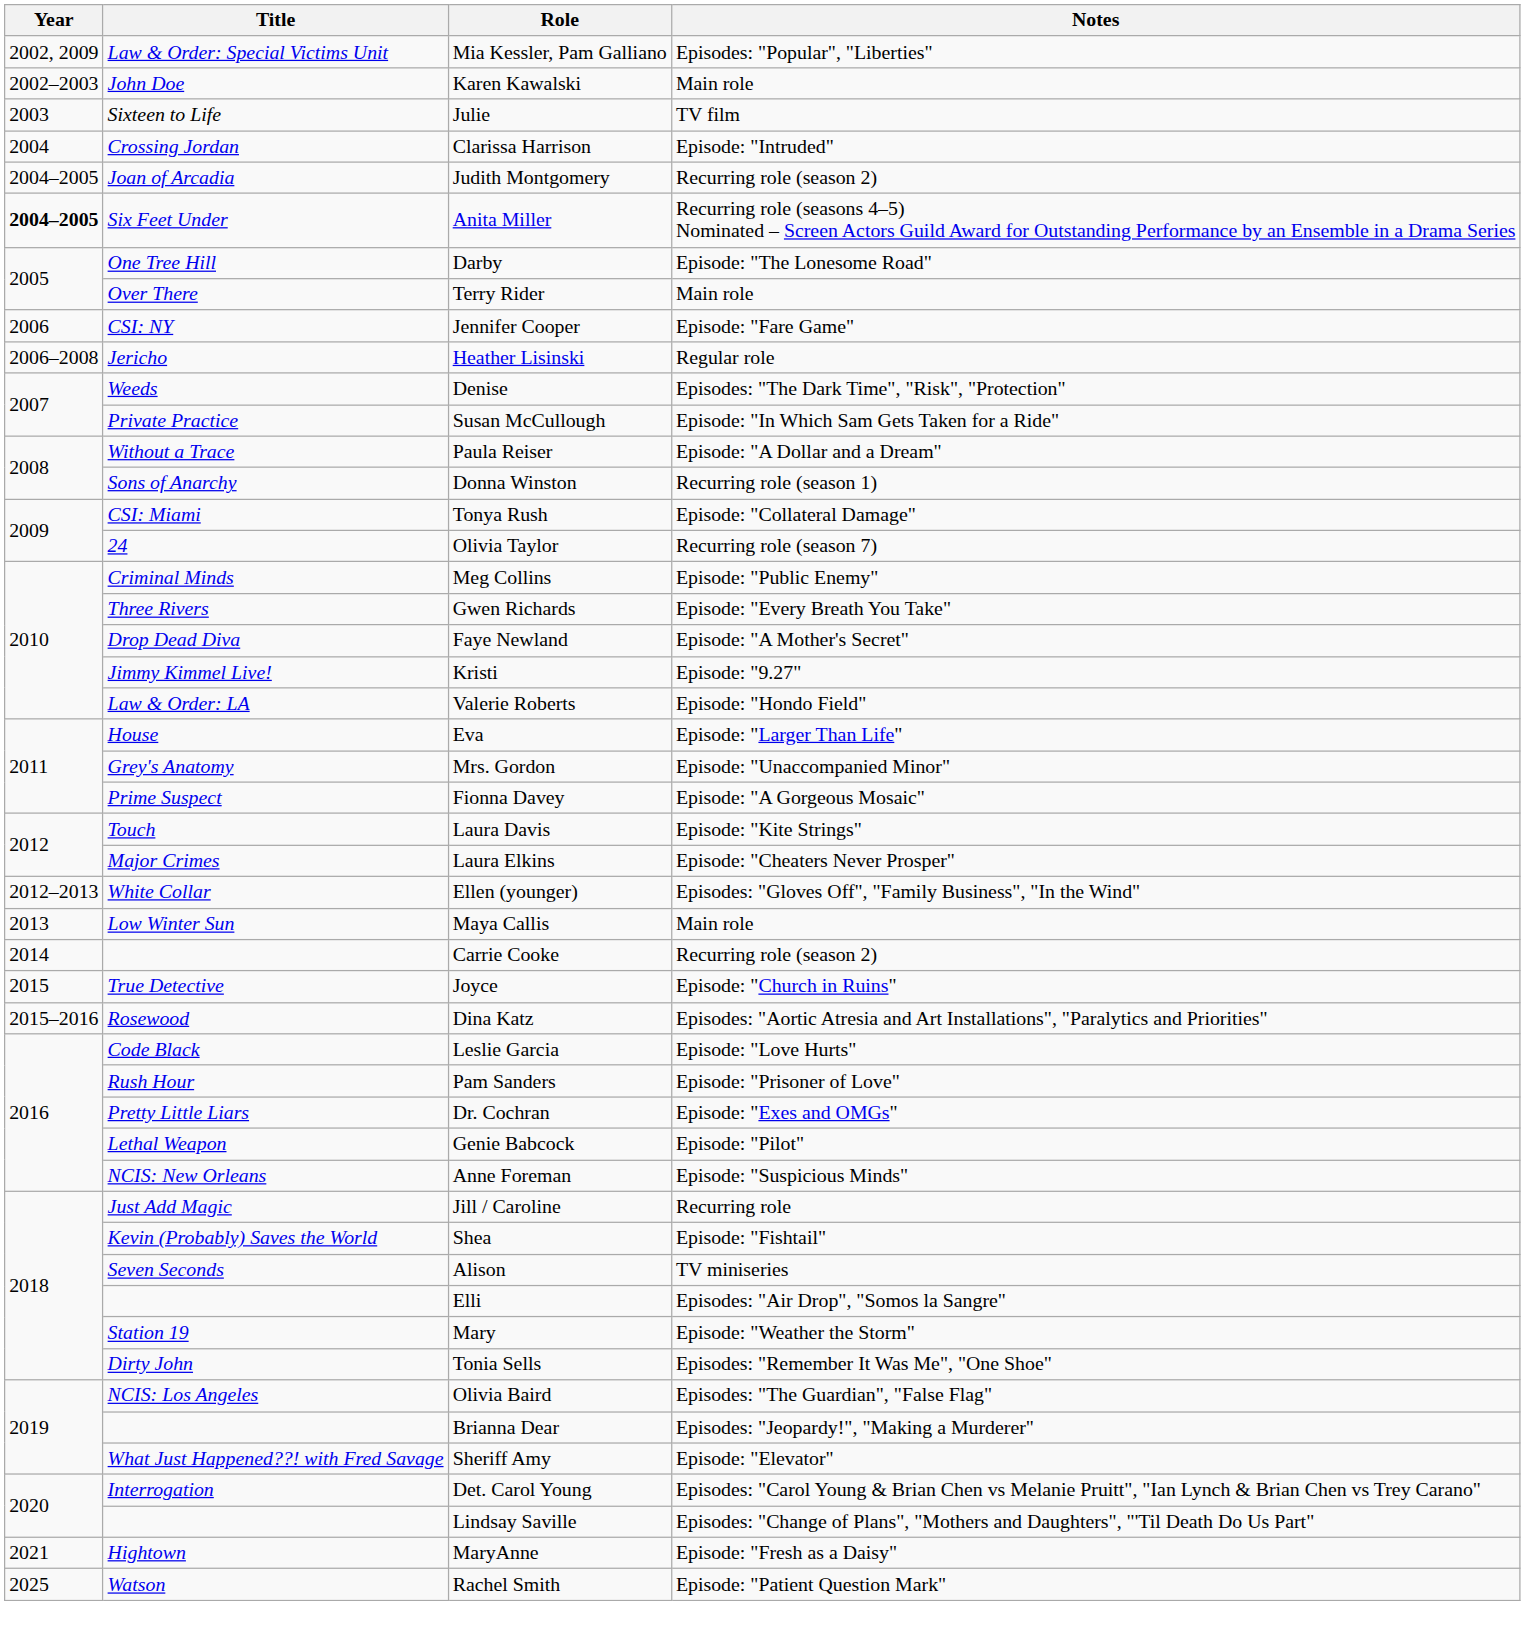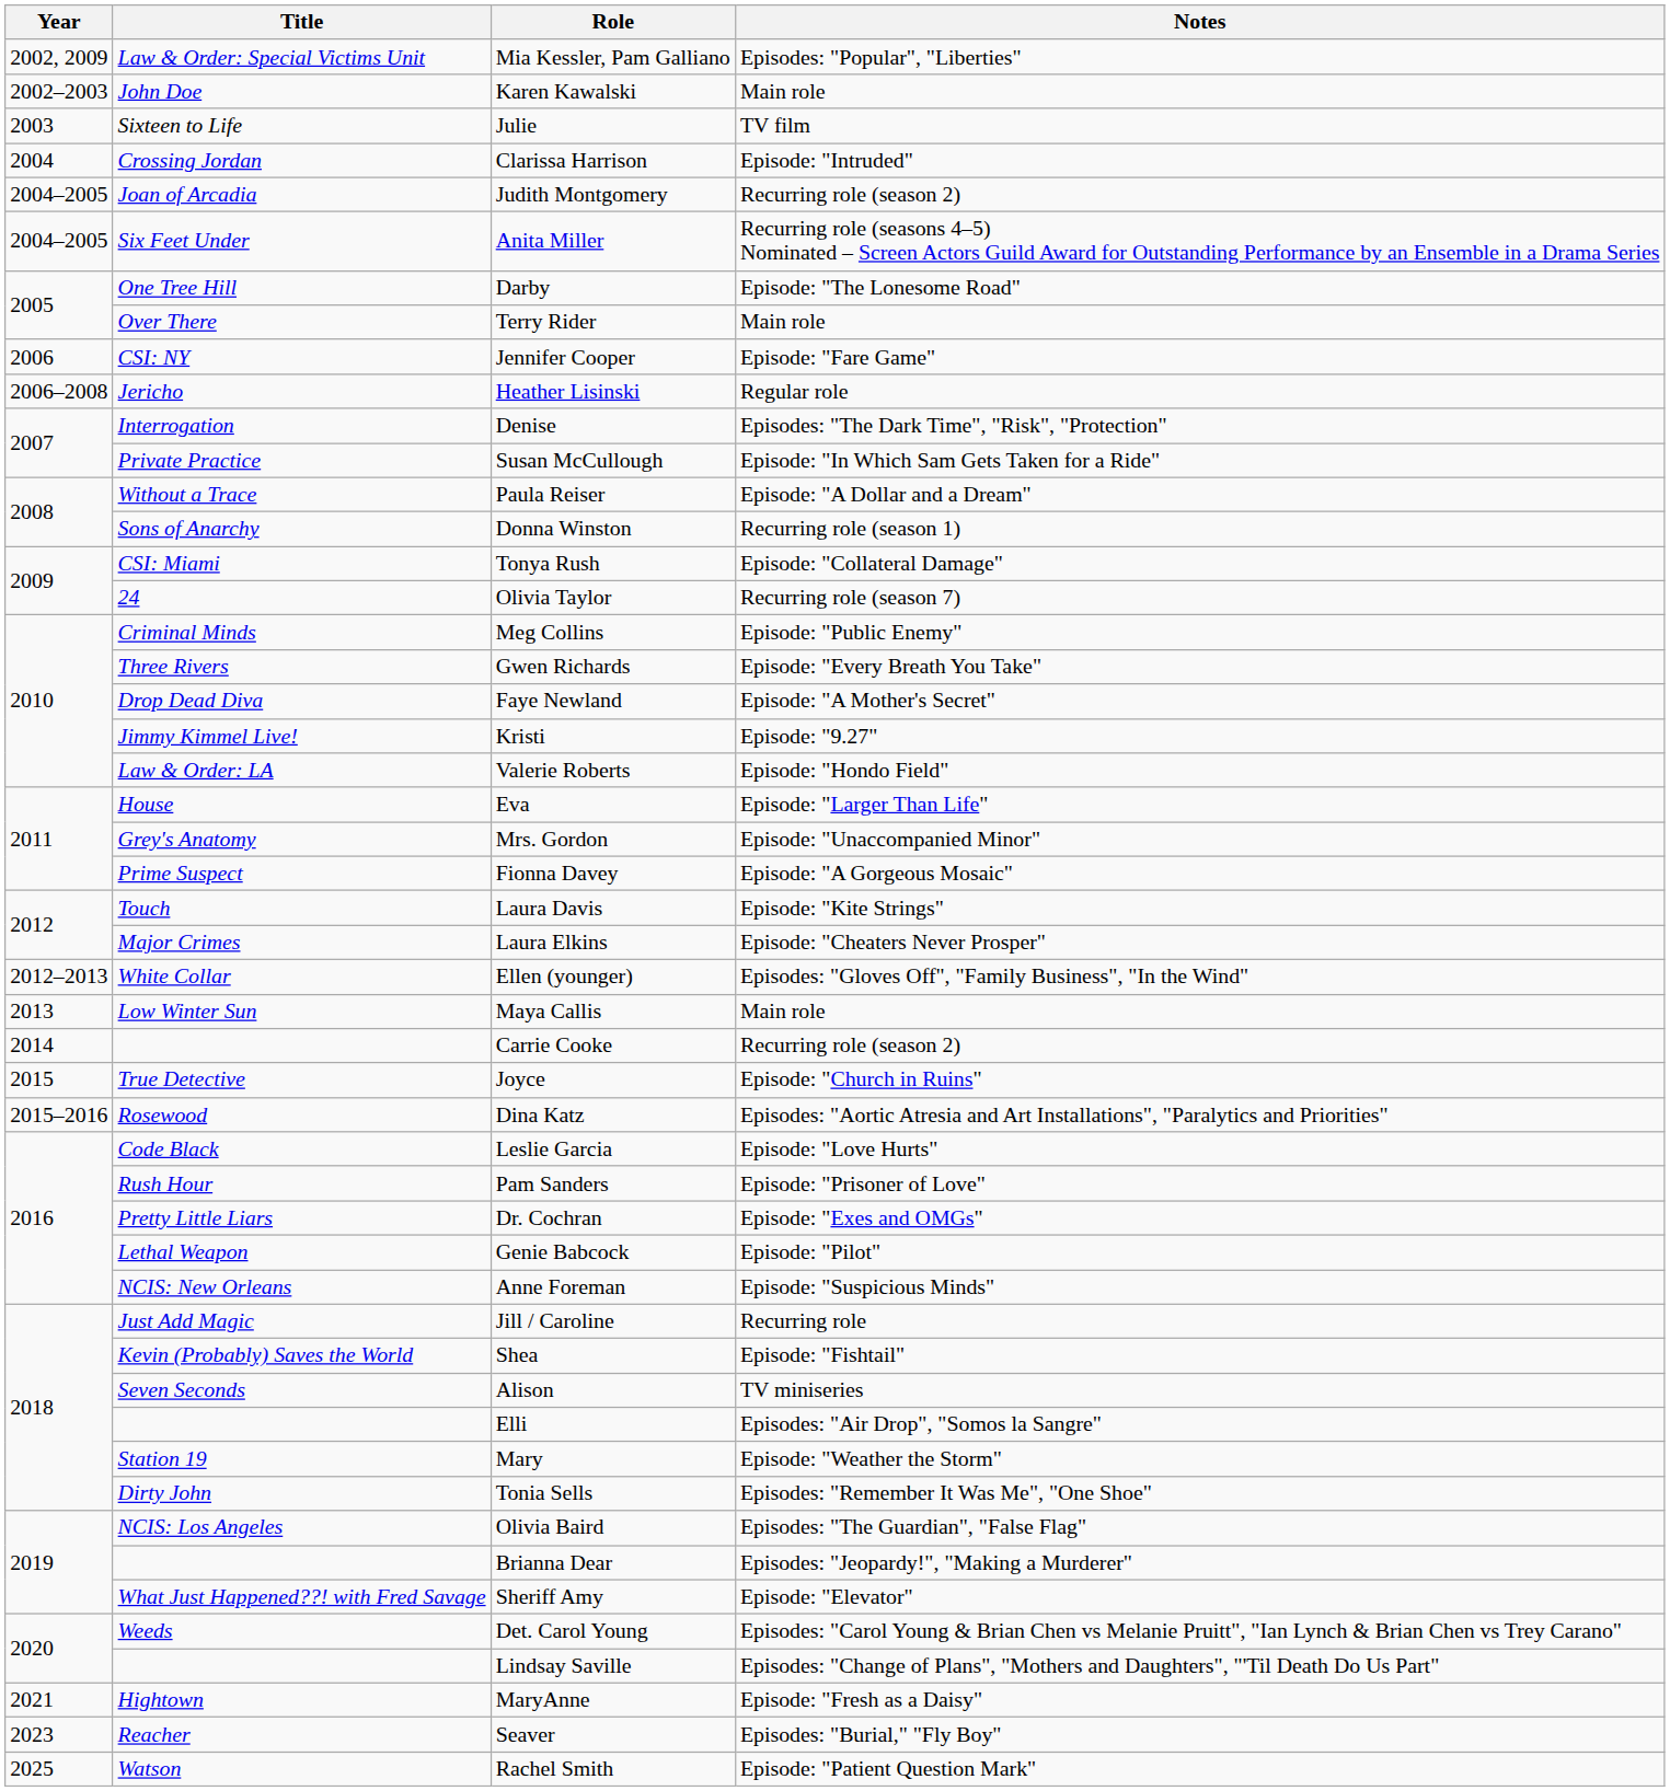 <table class="wikitable sortable">
 <tr>
 <th>Year</th>
 <th>Title</th>
 <th>Role</th>
 <th class="unsortable">Notes</th>
 </tr>
 <tr>
 <td>2002, 2009</td>
 <td><em><a href='#'>Law & Order: Special Victims Unit</a></em></td>
 <td>Mia Kessler, Pam Galliano</td>
 <td>Episodes: "Popular", "Liberties"</td>
 </tr>
 <tr>
 <td>2002–2003</td>
 <td><em><a href='#'>John Doe</a></em></td>
 <td>Karen Kawalski</td>
 <td>Main role</td>
 </tr>
 <tr>
 <td>2003</td>
 <td><em>Sixteen to Life</em></td>
 <td>Julie</td>
 <td>TV film</td>
 </tr>
 <tr>
 <td>2004</td>
 <td><em><a href='#'>Crossing Jordan</a></em></td>
 <td>Clarissa Harrison</td>
 <td>Episode: "Intruded"</td>
 </tr>
 <tr>
 <td>2004–2005</td>
 <td><em><a href='#'>Joan of Arcadia</a></em></td>
 <td>Judith Montgomery</td>
 <td>Recurring role (season 2)</td>
 </tr>
 <tr>
-<td><strong>2004–2005</strong></td>
+<td>2004–2005</td>
 <td><em><a href='#'>Six Feet Under</a></em></td>
 <td><a href='#'>Anita Miller</a></td>
 <td>Recurring role (seasons 4–5)<br>Nominated – <a href='#'>Screen Actors Guild Award for Outstanding Performance by an Ensemble in a Drama Series</a></td>
 </tr>
 <tr>
 <td rowspan="2">2005</td>
 <td><em><a href='#'>One Tree Hill</a></em></td>
 <td>Darby</td>
 <td>Episode: "The Lonesome Road"</td>
 </tr>
 <tr>
 <td><em><a href='#'>Over There</a></em></td>
 <td>Terry Rider</td>
 <td>Main role</td>
 </tr>
 <tr>
 <td>2006</td>
 <td><em><a href='#'>CSI: NY</a></em></td>
 <td>Jennifer Cooper</td>
 <td>Episode: "Fare Game"</td>
 </tr>
 <tr>
 <td>2006–2008</td>
 <td><em><a href='#'>Jericho</a></em></td>
 <td><a href='#'>Heather Lisinski</a></td>
 <td>Regular role</td>
 </tr>
 <tr>
 <td rowspan="2">2007</td>
-<td><em><a href='#'>Weeds</a></em></td>
+<td><em><a href='#'>Interrogation</a></em></td>
 <td>Denise</td>
 <td>Episodes: "The Dark Time", "Risk", "Protection"</td>
 </tr>
 <tr>
 <td><em><a href='#'>Private Practice</a></em></td>
 <td>Susan McCullough</td>
 <td>Episode: "In Which Sam Gets Taken for a Ride"</td>
 </tr>
 <tr>
 <td rowspan="2">2008</td>
 <td><em><a href='#'>Without a Trace</a></em></td>
 <td>Paula Reiser</td>
 <td>Episode: "A Dollar and a Dream"</td>
 </tr>
 <tr>
 <td><em><a href='#'>Sons of Anarchy</a></em></td>
 <td>Donna Winston</td>
 <td>Recurring role (season 1)</td>
 </tr>
 <tr>
 <td rowspan="2">2009</td>
 <td><em><a href='#'>CSI: Miami</a></em></td>
 <td>Tonya Rush</td>
 <td>Episode: "Collateral Damage"</td>
 </tr>
 <tr>
 <td><em><a href='#'>24</a></em></td>
 <td>Olivia Taylor</td>
 <td>Recurring role (season 7)</td>
 </tr>
 <tr>
 <td rowspan="5">2010</td>
 <td><em><a href='#'>Criminal Minds</a></em></td>
 <td>Meg Collins</td>
 <td>Episode: "Public Enemy"</td>
 </tr>
 <tr>
 <td><em><a href='#'>Three Rivers</a></em></td>
 <td>Gwen Richards</td>
 <td>Episode: "Every Breath You Take"</td>
 </tr>
 <tr>
 <td><em><a href='#'>Drop Dead Diva</a></em></td>
 <td>Faye Newland</td>
 <td>Episode: "A Mother's Secret"</td>
 </tr>
 <tr>
 <td><em><a href='#'>Jimmy Kimmel Live!</a></em></td>
 <td>Kristi</td>
 <td>Episode: "9.27"</td>
 </tr>
 <tr>
 <td><em><a href='#'>Law & Order: LA</a></em></td>
 <td>Valerie Roberts</td>
 <td>Episode: "Hondo Field"</td>
 </tr>
 <tr>
 <td rowspan="3">2011</td>
 <td><em><a href='#'>House</a></em></td>
 <td>Eva</td>
 <td>Episode: "<a href='#'>Larger Than Life</a>"</td>
 </tr>
 <tr>
 <td><em><a href='#'>Grey's Anatomy</a></em></td>
 <td>Mrs. Gordon</td>
 <td>Episode: "Unaccompanied Minor"</td>
 </tr>
 <tr>
 <td><em><a href='#'>Prime Suspect</a></em></td>
 <td>Fionna Davey</td>
 <td>Episode: "A Gorgeous Mosaic"</td>
 </tr>
 <tr>
 <td rowspan="2">2012</td>
 <td><em><a href='#'>Touch</a></em></td>
 <td>Laura Davis</td>
 <td>Episode: "Kite Strings"</td>
 </tr>
 <tr>
 <td><em><a href='#'>Major Crimes</a></em></td>
 <td>Laura Elkins</td>
 <td>Episode: "Cheaters Never Prosper"</td>
 </tr>
 <tr>
 <td>2012–2013</td>
 <td><em><a href='#'>White Collar</a></em></td>
 <td>Ellen (younger)</td>
 <td>Episodes: "Gloves Off", "Family Business", "In the Wind"</td>
 </tr>
 <tr>
 <td>2013</td>
 <td><em><a href='#'>Low Winter Sun</a></em></td>
 <td>Maya Callis</td>
 <td>Main role</td>
 </tr>
 <tr>
 <td>2014</td>
 <td><em></em></td>
 <td>Carrie Cooke</td>
 <td>Recurring role (season 2)</td>
 </tr>
 <tr>
 <td>2015</td>
 <td><em><a href='#'>True Detective</a></em></td>
 <td>Joyce</td>
 <td>Episode: "<a href='#'>Church in Ruins</a>"</td>
 </tr>
 <tr>
 <td>2015–2016</td>
 <td><em><a href='#'>Rosewood</a></em></td>
 <td>Dina Katz</td>
 <td>Episodes: "Aortic Atresia and Art Installations", "Paralytics and Priorities"</td>
 </tr>
 <tr>
 <td rowspan="5">2016</td>
 <td><em><a href='#'>Code Black</a></em></td>
 <td>Leslie Garcia</td>
 <td>Episode: "Love Hurts"</td>
 </tr>
 <tr>
 <td><em><a href='#'>Rush Hour</a></em></td>
 <td>Pam Sanders</td>
 <td>Episode: "Prisoner of Love"</td>
 </tr>
 <tr>
 <td><em><a href='#'>Pretty Little Liars</a></em></td>
 <td>Dr. Cochran</td>
 <td>Episode: "<a href='#'>Exes and OMGs</a>"</td>
 </tr>
 <tr>
 <td><em><a href='#'>Lethal Weapon</a></em></td>
 <td>Genie Babcock</td>
 <td>Episode: "Pilot"</td>
 </tr>
 <tr>
 <td><em><a href='#'>NCIS: New Orleans</a></em></td>
 <td>Anne Foreman</td>
 <td>Episode: "Suspicious Minds"</td>
 </tr>
 <tr>
 <td rowspan="6">2018</td>
 <td><em><a href='#'>Just Add Magic</a></em></td>
 <td>Jill / Caroline</td>
 <td>Recurring role</td>
 </tr>
 <tr>
 <td><em><a href='#'>Kevin (Probably) Saves the World</a></em></td>
 <td>Shea</td>
 <td>Episode: "Fishtail"</td>
 </tr>
 <tr>
 <td><em><a href='#'>Seven Seconds</a></em></td>
 <td>Alison</td>
 <td>TV miniseries</td>
 </tr>
 <tr>
 <td><em></em></td>
 <td>Elli</td>
 <td>Episodes: "Air Drop", "Somos la Sangre"</td>
 </tr>
 <tr>
 <td><em><a href='#'>Station 19</a></em></td>
 <td>Mary</td>
 <td>Episode: "Weather the Storm"</td>
 </tr>
 <tr>
 <td><em><a href='#'>Dirty John</a></em></td>
 <td>Tonia Sells</td>
 <td>Episodes: "Remember It Was Me", "One Shoe"</td>
 </tr>
 <tr>
 <td rowspan="3">2019</td>
 <td><em><a href='#'>NCIS: Los Angeles</a></em></td>
 <td>Olivia Baird</td>
 <td>Episodes: "The Guardian", "False Flag"</td>
 </tr>
 <tr>
 <td><em></em></td>
 <td>Brianna Dear</td>
 <td>Episodes: "Jeopardy!", "Making a Murderer"</td>
 </tr>
 <tr>
 <td><em><a href='#'>What Just Happened??! with Fred Savage</a></em></td>
 <td>Sheriff Amy</td>
 <td>Episode: "Elevator"</td>
 </tr>
 <tr>
 <td rowspan="2">2020</td>
-<td><em><a href='#'>Interrogation</a></em></td>
+<td><em><a href='#'>Weeds</a></em></td>
 <td>Det. Carol Young</td>
 <td>Episodes: "Carol Young & Brian Chen vs Melanie Pruitt", "Ian Lynch & Brian Chen vs Trey Carano"</td>
 </tr>
 <tr>
 <td><em></em></td>
 <td>Lindsay Saville</td>
 <td>Episodes: "Change of Plans", "Mothers and Daughters", "'Til Death Do Us Part"</td>
 </tr>
 <tr>
 <td>2021</td>
 <td><a href='#'><em>Hightown</em></a></td>
 <td>MaryAnne</td>
 <td>Episode: "Fresh as a Daisy"</td>
 </tr>
 <tr>
+<td>2023</td>
+<td><a href='#'><em>Reacher</em></a></td>
+<td>Seaver</td>
+<td>Episodes: "Burial," "Fly Boy"</td>
+</tr>
+<tr>
 <td>2025</td>
 <td><em><a href='#'>Watson</a></em></td>
 <td>Rachel Smith</td>
 <td>Episode: "Patient Question Mark"</td>
 </tr>
 </table>
